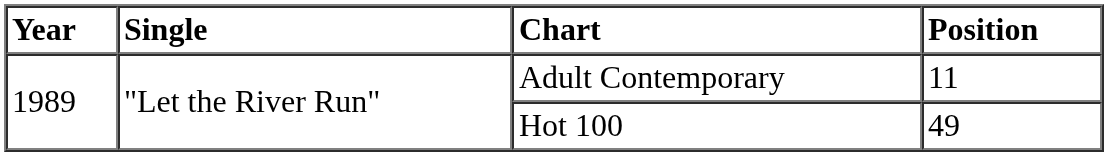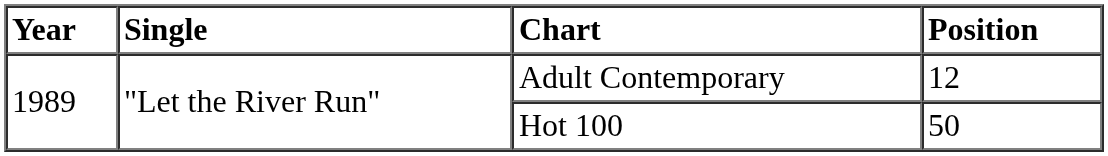 <table border=1 cellspacing=0 cellpadding=2 width="550px">
 <tr>
 <th align="left">Year</th>
 <th align="left">Single</th>
 <th align="left">Chart</th>
 <th align="left">Position</th>
 </tr>
 <tr>
 <td align="left" rowspan="2">1989</td>
 <td align="left" rowspan="2">"Let the River Run"</td>
 <td align="left">Adult Contemporary</td>
-<td align="left">11</td>
+<td align="left">12</td>
 </tr>
 <tr>
 <td align="left">Hot 100</td>
-<td align="left">49</td>
+<td align="left">50</td>
 </tr>
 <tr>
 </tr>
 </table>
